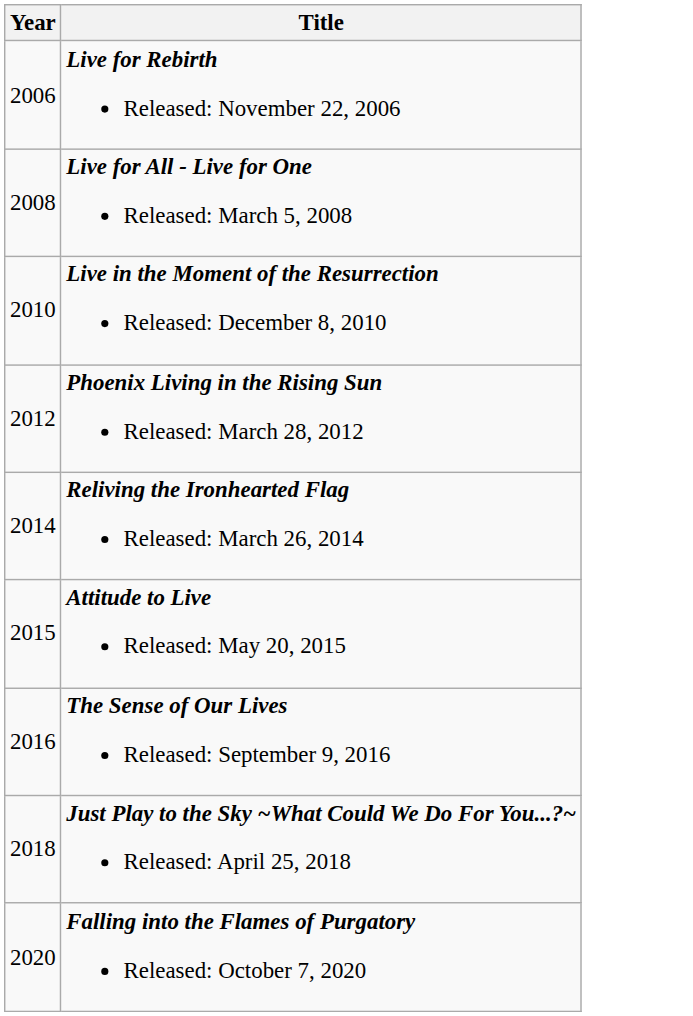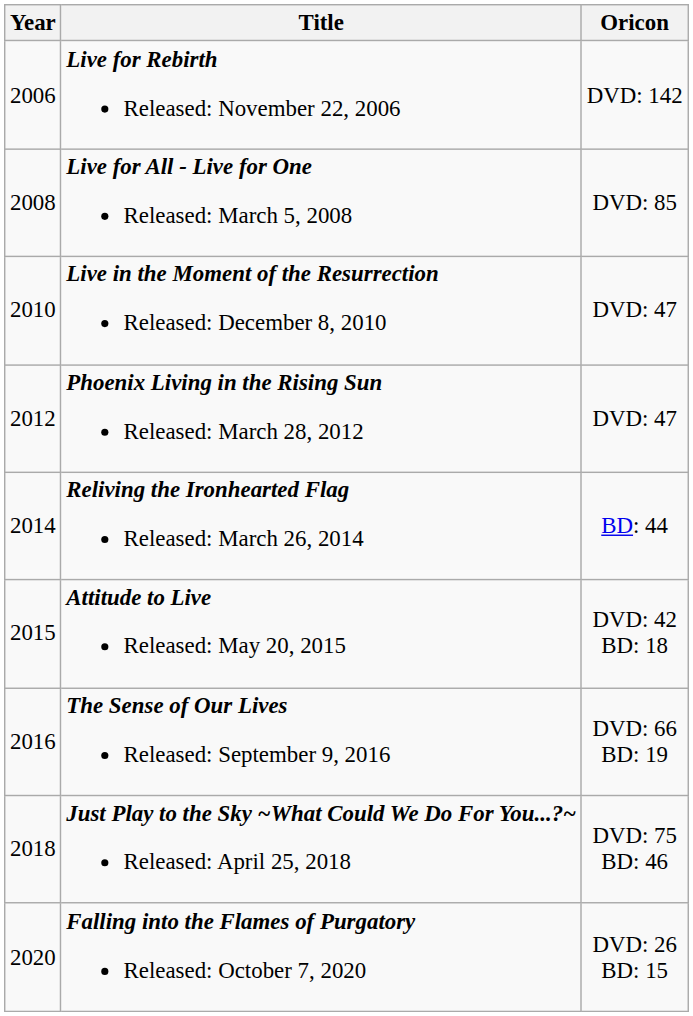 <table class="wikitable">
 <tr>
 <th>Year</th>
 <th>Title</th>
+<th>Oricon<br></th>
 </tr>
 <tr>
 <td>2006</td>
 <td><strong><em>Live for Rebirth</em></strong><br><ul><li>Released: November 22, 2006</li></ul></td>
+<td align="center">DVD: 142</td>
 </tr>
 <tr>
 <td>2008</td>
 <td><strong><em>Live for All - Live for One</em></strong><br><ul><li>Released: March 5, 2008</li></ul></td>
+<td align="center">DVD: 85</td>
 </tr>
 <tr>
 <td>2010</td>
 <td><strong><em>Live in the Moment of the Resurrection</em></strong><br><ul><li>Released: December 8, 2010</li></ul></td>
+<td align="center">DVD: 47</td>
 </tr>
 <tr>
 <td>2012</td>
 <td><strong><em>Phoenix Living in the Rising Sun</em></strong><br><ul><li>Released: March 28, 2012</li></ul></td>
+<td align="center">DVD: 47</td>
 </tr>
 <tr>
 <td>2014</td>
 <td><strong><em>Reliving the Ironhearted Flag</em></strong><br><ul><li>Released: March 26, 2014</li></ul></td>
+<td align="center"><a href='#'>BD</a>: 44</td>
 </tr>
 <tr>
 <td>2015</td>
 <td><strong><em>Attitude to Live</em></strong><br><ul><li>Released: May 20, 2015</li></ul></td>
+<td align="center">DVD: 42<br>BD: 18</td>
 </tr>
 <tr>
 <td>2016</td>
 <td><strong><em>The Sense of Our Lives</em></strong><br><ul><li>Released: September 9, 2016</li></ul></td>
+<td align="center">DVD: 66<br>BD: 19</td>
 </tr>
 <tr>
 <td>2018</td>
 <td><strong><em>Just Play to the Sky ~What Could We Do For You...?~</em></strong><br><ul><li>Released: April 25, 2018</li></ul></td>
+<td align="center">DVD: 75<br>BD: 46</td>
 </tr>
 <tr>
 <td>2020</td>
 <td><strong><em>Falling into the Flames of Purgatory</em></strong><br><ul><li>Released: October 7, 2020</li></ul></td>
+<td align="center">DVD: 26<br>BD: 15</td>
 </tr>
 </table>
